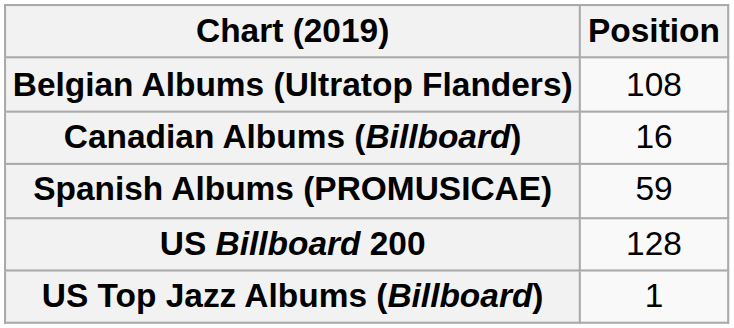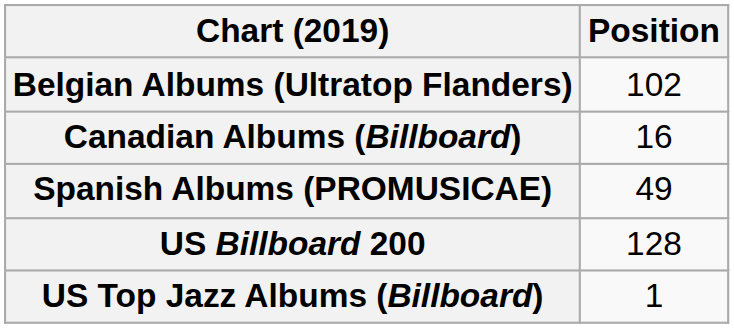 <table class="wikitable sortable plainrowheaders" style="text-align:center">
 <tr>
 <th scope="col">Chart (2019)</th>
 <th scope="col">Position</th>
 </tr>
 <tr>
 <th scope="row">Belgian Albums (Ultratop Flanders)</th>
-<td>108</td>
+<td>102</td>
 </tr>
 <tr>
 <th scope="row">Canadian Albums (<em>Billboard</em>)</th>
 <td>16</td>
 </tr>
 <tr>
 <th scope="row">Spanish Albums (PROMUSICAE)</th>
-<td>59</td>
+<td>49</td>
 </tr>
 <tr>
 <th scope="row">US <em>Billboard</em> 200</th>
 <td>128</td>
 </tr>
 <tr>
 <th scope="row">US Top Jazz Albums (<em>Billboard</em>)</th>
 <td>1</td>
 </tr>
 </table>
